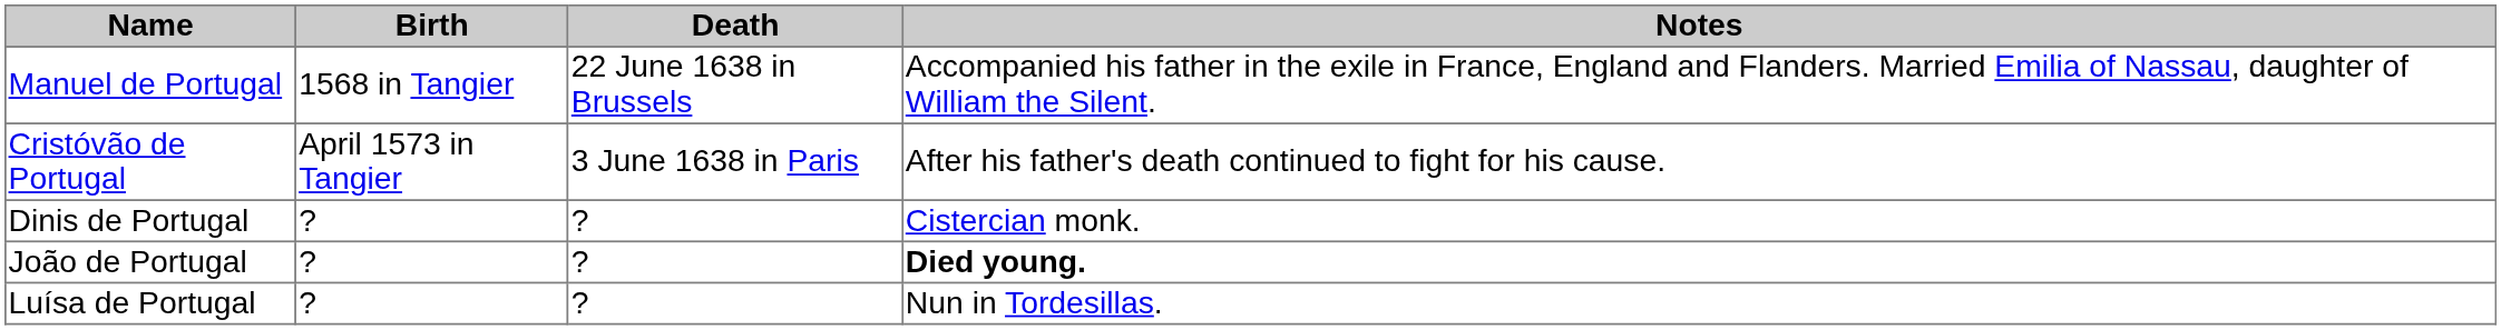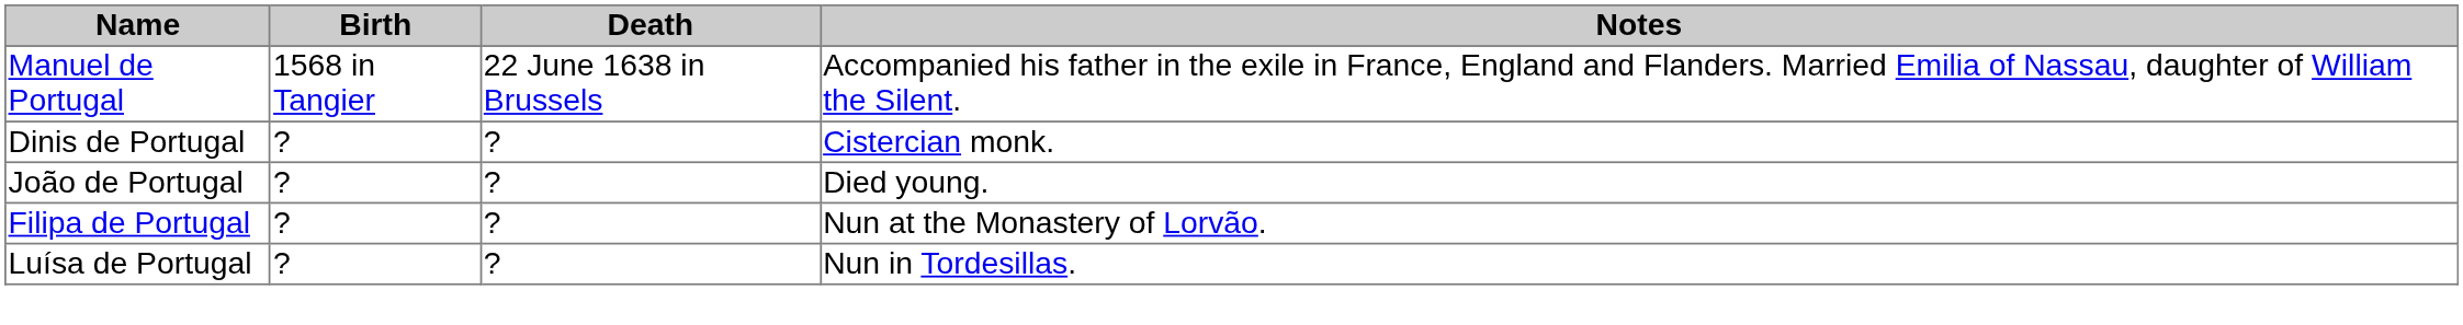 <table border=1 style="border-collapse: collapse;">
 <tr bgcolor=cccccc>
 <th>Name</th>
 <th>Birth</th>
 <th>Death</th>
 <th>Notes</th>
 </tr>
 <tr>
 <td><a href='#'>Manuel de Portugal</a></td>
 <td>1568 in <a href='#'>Tangier</a></td>
 <td>22 June 1638 in <a href='#'>Brussels</a></td>
 <td>Accompanied his father in the exile in France, England and Flanders. Married <a href='#'>Emilia of Nassau</a>, daughter of <a href='#'>William the Silent</a>.</td>
 </tr>
 <tr>
-<td><a href='#'>Cristóvão de Portugal</a></td>
-<td>April 1573 in <a href='#'>Tangier</a></td>
-<td>3 June 1638 in <a href='#'>Paris</a></td>
-<td>After his father's death continued to fight for his cause.</td>
-</tr>
-<tr>
 <td>Dinis de Portugal</td>
 <td>?</td>
 <td>?</td>
 <td><a href='#'>Cistercian</a> monk.</td>
 </tr>
 <tr>
 <td>João de Portugal</td>
 <td>?</td>
 <td>?</td>
-<td><strong>Died young.</strong></td>
+<td>Died young.</td>
+</tr>
+<tr>
+<td><a href='#'>Filipa de Portugal</a></td>
+<td>?</td>
+<td>?</td>
+<td>Nun at the Monastery of <a href='#'>Lorvão</a>.</td>
 </tr>
 <tr>
 <td>Luísa de Portugal</td>
 <td>?</td>
 <td>?</td>
 <td>Nun in <a href='#'>Tordesillas</a>.</td>
 </tr>
 </table>
